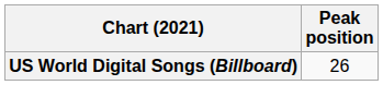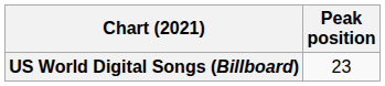 <table class="wikitable plainrowheaders" style="text-align:center">
 <tr>
 <th scope="col">Chart (2021)</th>
 <th scope="col">Peak<br>position</th>
 </tr>
 <tr>
 <th scope="row">US World Digital Songs (<em>Billboard</em>)</th>
-<td align="center">26</td>
+<td align="center">23</td>
 </tr>
 </table>
